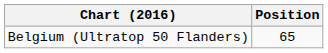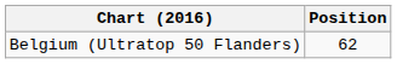 <table class="wikitable">
 <tr>
 <th>Chart (2016)</th>
 <th>Position</th>
 </tr>
 <tr>
 <td>Belgium (Ultratop 50 Flanders)</td>
-<td align="center">65</td>
+<td align="center">62</td>
 </tr>
 </table>
